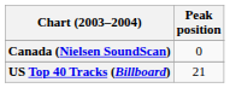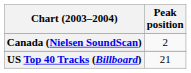 <table class="wikitable sortable plainrowheaders" style="text-align:center">
 <tr>
 <th>Chart (2003–2004)</th>
 <th>Peak<br>position</th>
 </tr>
 <tr>
 </tr>
 <tr>
 <th scope="row">Canada (<a href='#'>Nielsen SoundScan</a>)</th>
-<td>0</td>
+<td>2</td>
 </tr>
 <tr>
 </tr>
 <tr>
 </tr>
 <tr>
 </tr>
 <tr>
 </tr>
 <tr>
 <th scope="row">US <a href='#'>Top 40 Tracks</a> (<em><a href='#'>Billboard</a></em>)</th>
 <td>21</td>
 </tr>
 </table>
